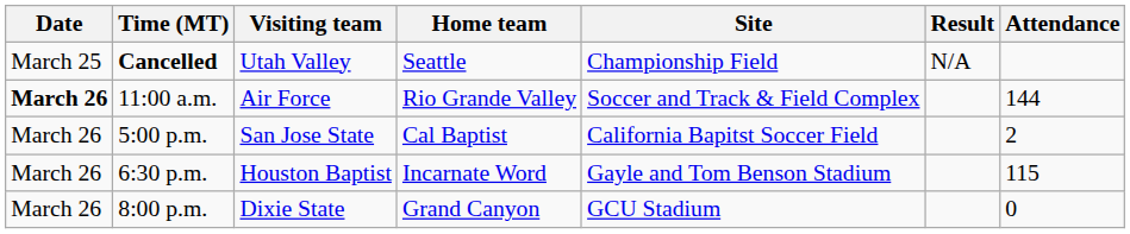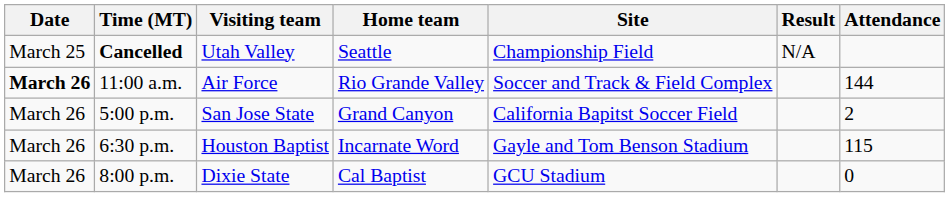 <table class="wikitable">
 <tr>
 <th>Date</th>
 <th>Time (MT)</th>
 <th>Visiting team</th>
 <th>Home team</th>
 <th>Site</th>
 <th>Result</th>
 <th>Attendance</th>
 </tr>
 <tr>
 <td>March 25</td>
 <td><strong>Cancelled</strong></td>
 <td><a href='#'>Utah Valley</a></td>
 <td><a href='#'>Seattle</a></td>
 <td><a href='#'>Championship Field</a></td>
 <td>N/A</td>
 <td></td>
 </tr>
 <tr>
 <td><strong>March 26</strong></td>
 <td>11:00 a.m.</td>
 <td><a href='#'>Air Force</a></td>
 <td><a href='#'>Rio Grande Valley</a></td>
 <td><a href='#'>Soccer and Track & Field Complex</a></td>
 <td></td>
 <td>144</td>
 </tr>
 <tr>
 <td>March 26</td>
 <td>5:00 p.m.</td>
 <td><a href='#'>San Jose State</a></td>
-<td><a href='#'>Cal Baptist</a></td>
+<td><a href='#'>Grand Canyon</a></td>
 <td><a href='#'>California Bapitst Soccer Field</a></td>
 <td></td>
 <td>2</td>
 </tr>
 <tr>
 <td>March 26</td>
 <td>6:30 p.m.</td>
 <td><a href='#'>Houston Baptist</a></td>
 <td><a href='#'>Incarnate Word</a></td>
 <td><a href='#'>Gayle and Tom Benson Stadium</a></td>
 <td></td>
 <td>115</td>
 </tr>
 <tr>
 <td>March 26</td>
 <td>8:00 p.m.</td>
 <td><a href='#'>Dixie State</a></td>
-<td><a href='#'>Grand Canyon</a></td>
+<td><a href='#'>Cal Baptist</a></td>
 <td><a href='#'>GCU Stadium</a></td>
 <td></td>
 <td>0</td>
 </tr>
 </table>
